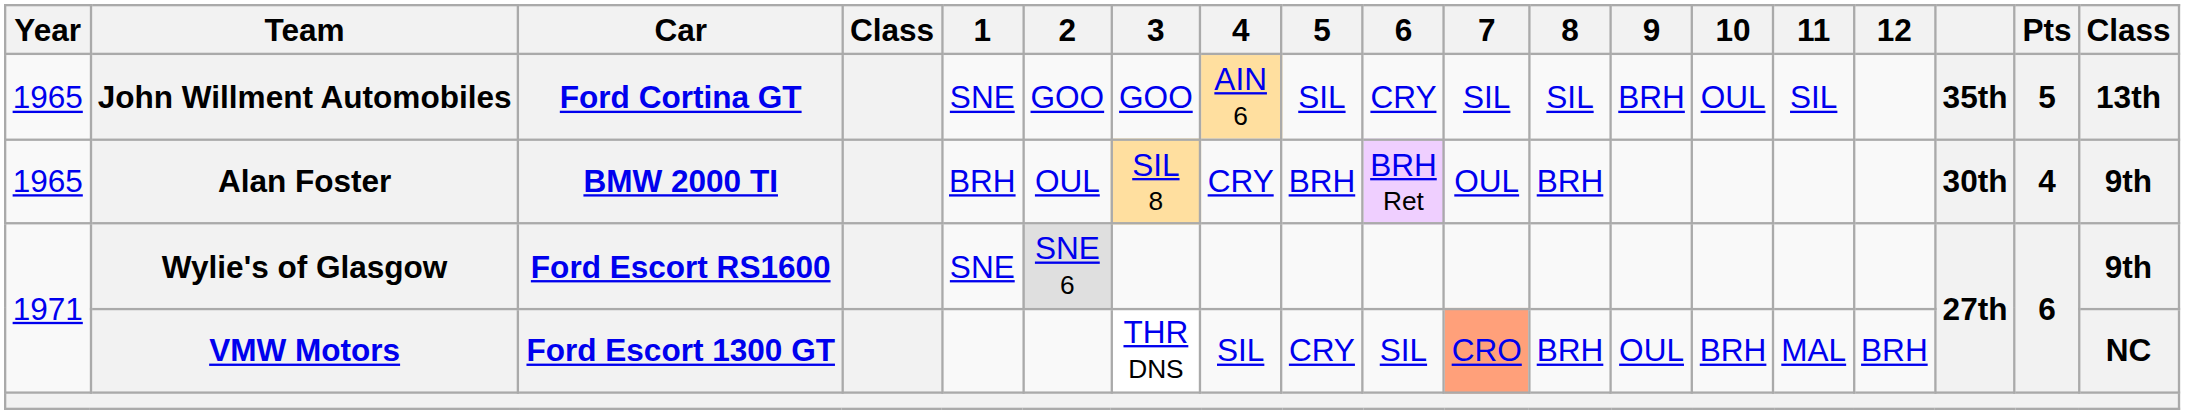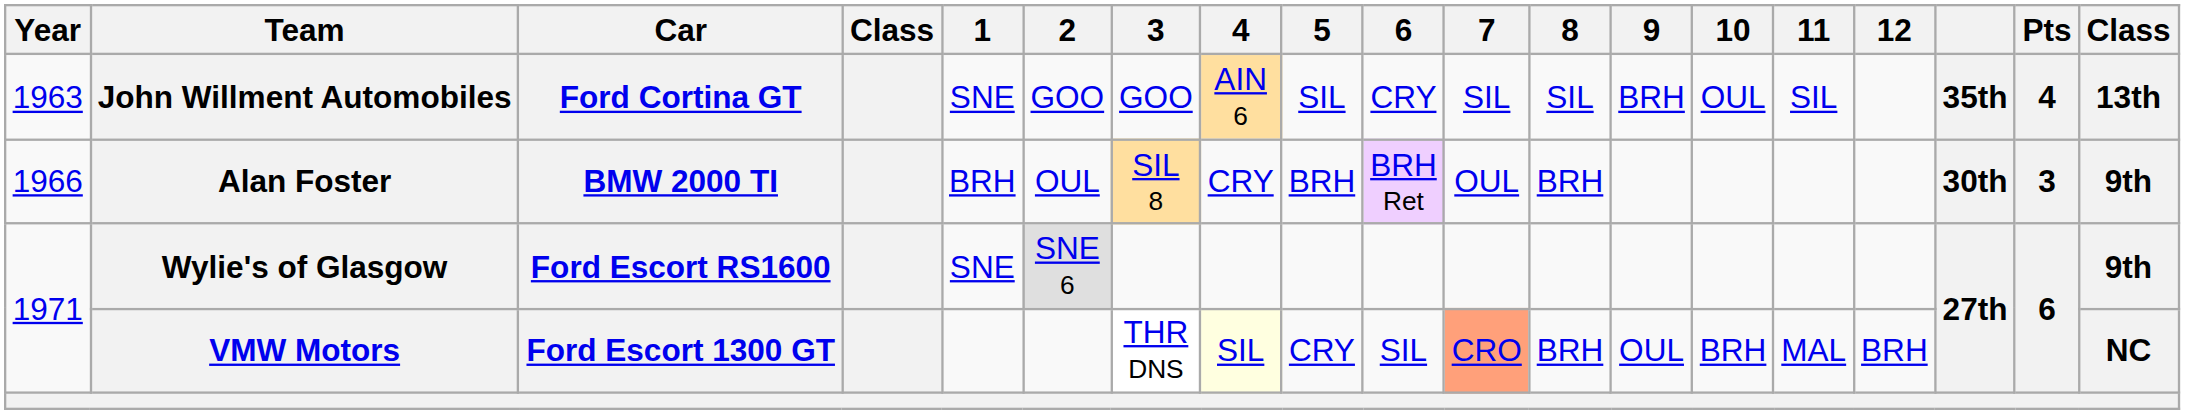 <table class="wikitable" style="text-align:center; font-size:85%">
 <tr>
 <th>Year</th>
 <th>Team</th>
 <th>Car</th>
 <th>Class</th>
 <th>1</th>
 <th>2</th>
 <th>3</th>
 <th>4</th>
 <th>5</th>
 <th>6</th>
 <th>7</th>
 <th>8</th>
 <th>9</th>
 <th>10</th>
 <th>11</th>
 <th>12</th>
 <th></th>
 <th>Pts</th>
 <th>Class</th>
 </tr>
 <tr>
-<td><a href='#'>1965</a></td>
+<td><a href='#'>1963</a></td>
 <th>John Willment Automobiles</th>
 <th><a href='#'>Ford Cortina GT</a></th>
 <th><span></span></th>
 <td><a href='#'>SNE</a></td>
 <td><a href='#'>GOO</a></td>
 <td><a href='#'>GOO</a></td>
 <td style="background:#FFDF9F;"><a href='#'>AIN</a><br><small>6</small></td>
 <td><a href='#'>SIL</a></td>
 <td><a href='#'>CRY</a></td>
 <td><a href='#'>SIL</a></td>
 <td><a href='#'>SIL</a></td>
 <td><a href='#'>BRH</a></td>
 <td><a href='#'>OUL</a></td>
 <td><a href='#'>SIL</a></td>
 <td></td>
 <th>35th</th>
-<th>5</th>
+<th>4</th>
 <th>13th</th>
 </tr>
 <tr>
-<td><a href='#'>1965</a></td>
+<td><a href='#'>1966</a></td>
 <th>Alan Foster</th>
 <th><a href='#'>BMW 2000 TI</a></th>
 <th><span></span></th>
 <td><a href='#'>BRH</a></td>
 <td><a href='#'>OUL</a></td>
 <td style="background:#FFDF9F;"><a href='#'>SIL</a><br><small>8</small></td>
 <td><a href='#'>CRY</a></td>
 <td><a href='#'>BRH</a></td>
 <td style="background:#EFCFFF;"><a href='#'>BRH</a><br><small>Ret</small></td>
 <td><a href='#'>OUL</a></td>
 <td><a href='#'>BRH</a></td>
 <td></td>
 <td></td>
 <td></td>
 <td></td>
 <th>30th</th>
-<th>4</th>
+<th>3</th>
 <th>9th</th>
 </tr>
 <tr>
 <td rowspan=2><a href='#'>1971</a></td>
 <th>Wylie's of Glasgow</th>
 <th><a href='#'>Ford Escort RS1600</a></th>
 <th><span></span></th>
 <td><a href='#'>SNE</a></td>
 <td style="background:#DFDFDF;"><a href='#'>SNE</a><br><small>6</small></td>
 <td></td>
 <td></td>
 <td></td>
 <td></td>
 <td></td>
 <td></td>
 <td></td>
 <td></td>
 <td></td>
 <td></td>
 <th rowspan=2>27th</th>
 <th rowspan=2>6</th>
 <th>9th</th>
 </tr>
 <tr>
 <th><a href='#'>VMW Motors</a></th>
 <th><a href='#'>Ford Escort 1300 GT</a></th>
 <th><span></span></th>
 <td></td>
 <td></td>
 <td style="background:#FFFFFF;"><a href='#'>THR</a><br><small>DNS</small></td>
-<td><a href='#'>SIL</a></td>
+<td style="background: lightyellow;"><a href='#'>SIL</a></td>
 <td><a href='#'>CRY</a></td>
 <td><a href='#'>SIL</a></td>
 <td style="background: lightsalmon;"><a href='#'>CRO</a></td>
 <td><a href='#'>BRH</a></td>
 <td><a href='#'>OUL</a></td>
 <td><a href='#'>BRH</a></td>
 <td><a href='#'>MAL</a></td>
 <td><a href='#'>BRH</a></td>
 <th>NC</th>
 </tr>
 <tr>
 <th colspan="19"></th>
 </tr>
 </table>
